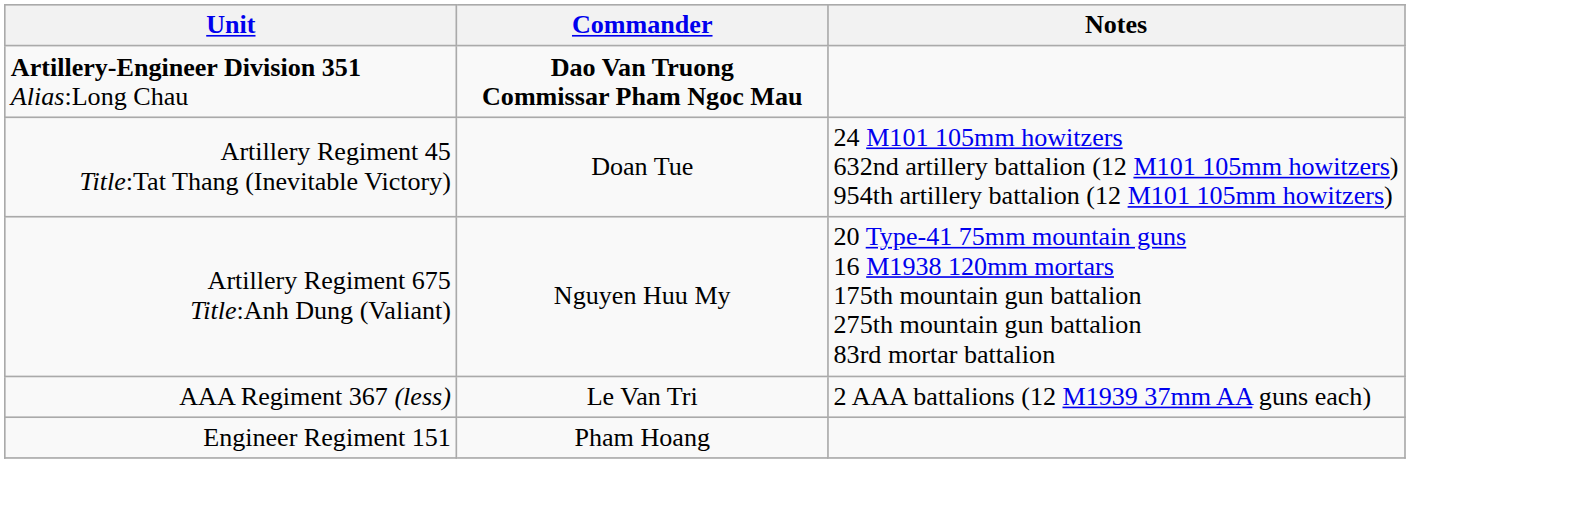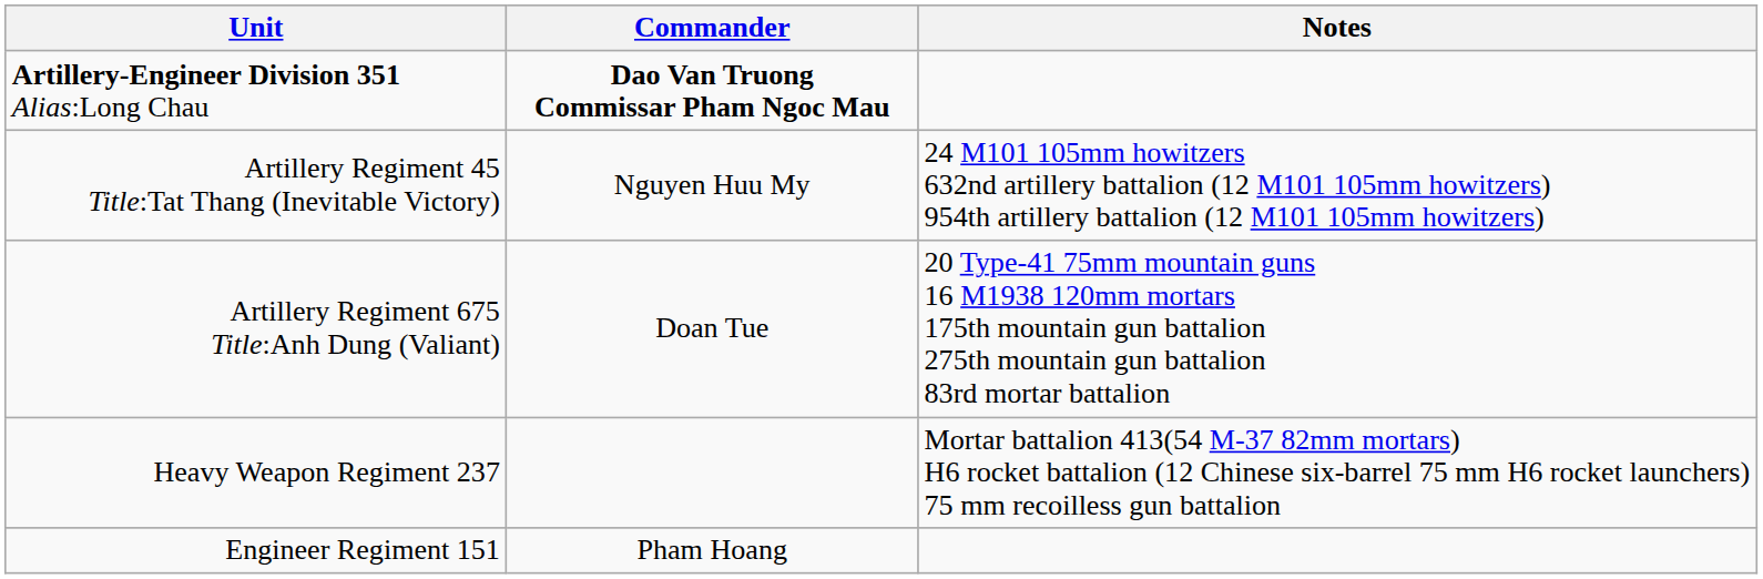 <table class="wikitable">
 <tr>
 <th><strong><a href='#'>Unit</a></strong></th>
 <th style="width:220px"><strong><a href='#'>Commander</a></strong></th>
 <th><strong>Notes</strong></th>
 </tr>
 <tr>
 <td style="width:270px"><strong>Artillery-Engineer Division 351</strong><br><em>Alias</em>:Long Chau</td>
 <td align="center"><strong>Dao Van Truong<br>Commissar Pham Ngoc Mau</strong></td>
 </tr>
 <tr>
 <td align="right">Artillery Regiment 45<br><em>Title</em>:Tat Thang (Inevitable Victory)</td>
-<td align="center">Doan Tue</td>
+<td align="center">Nguyen Huu My</td>
 <td>24 <a href='#'>M101 105mm howitzers</a><br>632nd artillery battalion (12 <a href='#'>M101 105mm howitzers</a>)<br>954th artillery battalion (12 <a href='#'>M101 105mm howitzers</a>)</td>
 </tr>
 <tr>
 <td align="right">Artillery Regiment 675<br><em>Title</em>:Anh Dung (Valiant)</td>
-<td align="center">Nguyen Huu My</td>
+<td align="center">Doan Tue</td>
 <td>20 <a href='#'>Type-41 75mm mountain guns</a><br>16 <a href='#'>M1938 120mm mortars</a><br>175th mountain gun battalion<br>275th mountain gun battalion<br>83rd mortar battalion</td>
 </tr>
 <tr>
-<td align="right">AAA Regiment 367 <em>(less)</em></td>
-<td align="center">Le Van Tri</td>
-<td>2 AAA battalions (12 <a href='#'>M1939 37mm AA</a> guns each)</td>
+<td align="right">Heavy Weapon Regiment 237</td>
+<td align="center"></td>
+<td>Mortar battalion 413(54 <a href='#'>M-37 82mm mortars</a>)<br>H6 rocket battalion (12 Chinese six-barrel 75 mm H6 rocket launchers)<br>75 mm recoilless gun battalion</td>
 </tr>
 <tr>
 <td align="right">Engineer Regiment 151</td>
 <td align="center">Pham Hoang</td>
 </tr>
 </table>
